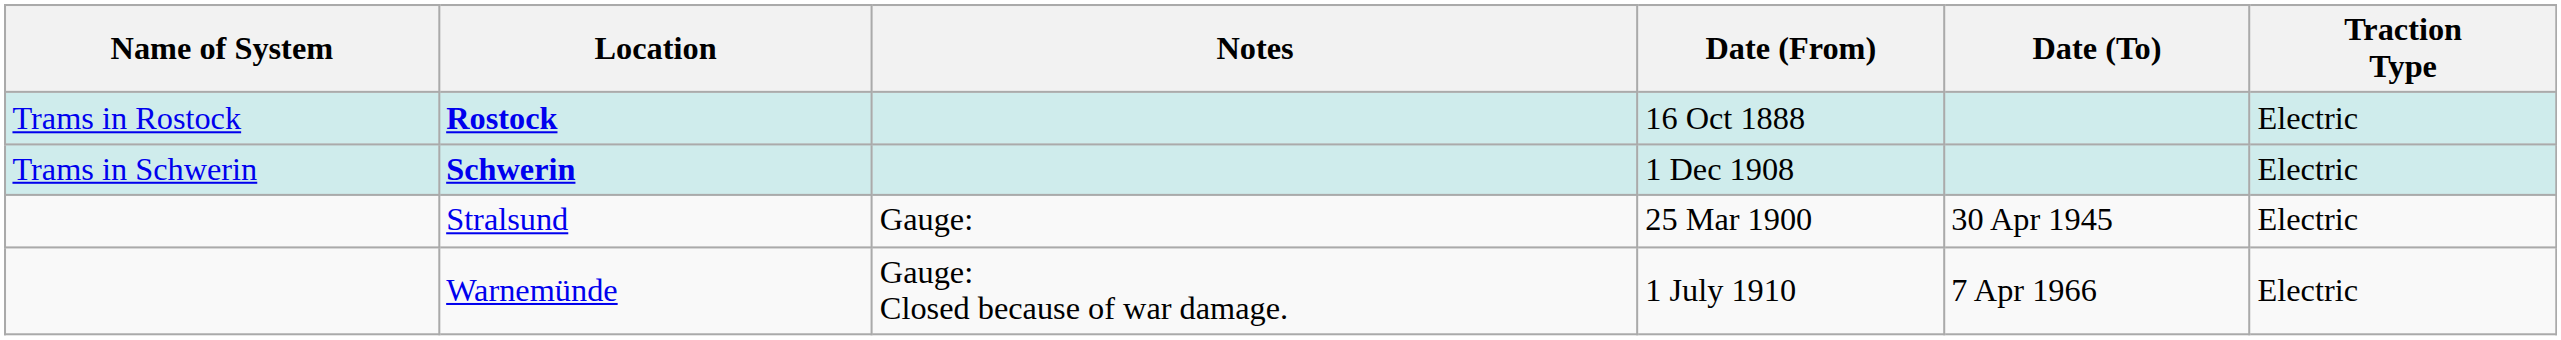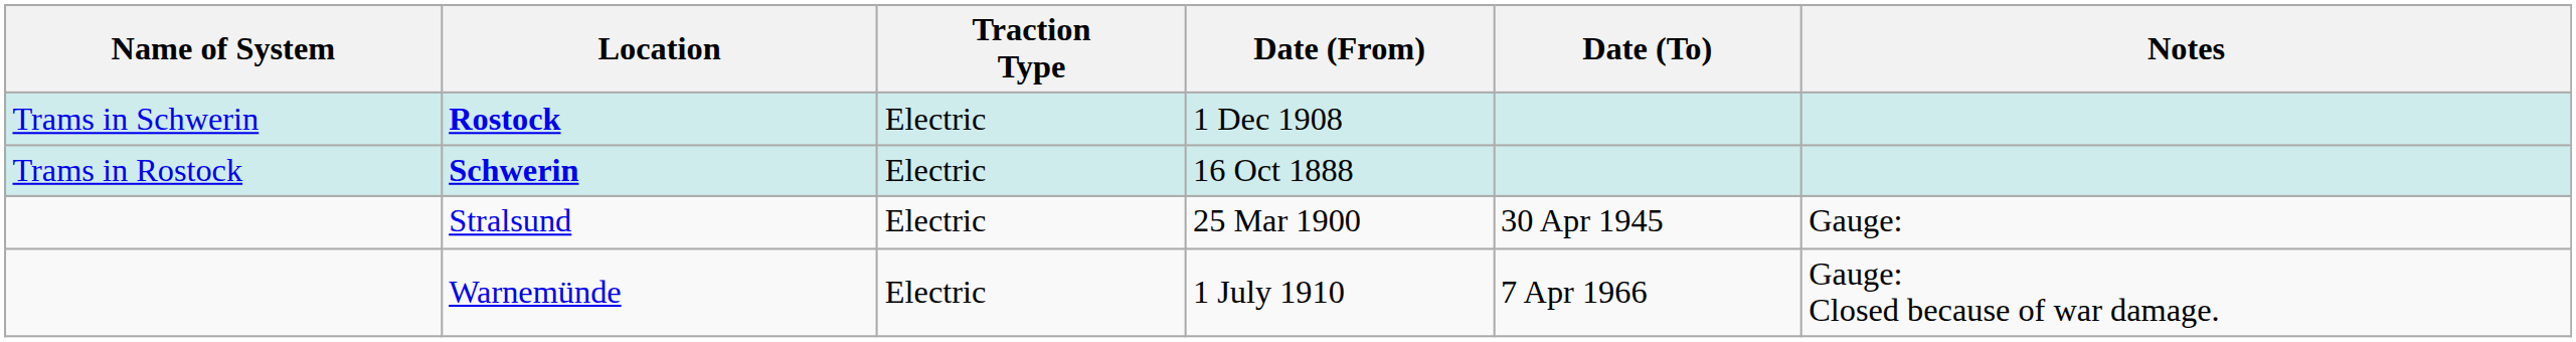 <table class="wikitable" width=100%>
 <tr>
 <th width=17%>Name of System</th>
 <th width=17%>Location</th>
-<th width=30%>Notes</th>
+<th width=12%>Traction<br>Type</th>
 <th width=12%>Date (From)</th>
 <th width=12%>Date (To)</th>
-<th width=12%>Traction<br>Type</th>
+<th width=30%>Notes</th>
+</tr>
+<tr style="background:#CFECEC">
+<td><a href='#'>Trams in Schwerin</a></td>
+<td><strong><a href='#'>Rostock</a></strong></td>
+<td>Electric</td>
+<td>1 Dec 1908</td>
+<td> </td>
+<td> </td>
 </tr>
 <tr style="background:#CFECEC">
 <td><a href='#'>Trams in Rostock</a></td>
-<td><strong><a href='#'>Rostock</a></strong></td>
-<td> </td>
+<td><strong><a href='#'>Schwerin</a></strong></td>
+<td>Electric</td>
 <td>16 Oct 1888</td>
 <td> </td>
-<td>Electric</td>
-</tr>
-<tr style="background:#CFECEC">
-<td><a href='#'>Trams in Schwerin</a></td>
-<td><strong><a href='#'>Schwerin</a></strong></td>
 <td> </td>
-<td>1 Dec 1908</td>
-<td> </td>
-<td>Electric</td>
 </tr>
 <tr>
 <td> </td>
 <td><a href='#'>Stralsund</a></td>
-<td>Gauge: </td>
+<td>Electric</td>
 <td>25 Mar 1900</td>
 <td>30 Apr 1945</td>
-<td>Electric</td>
+<td>Gauge: </td>
 </tr>
 <tr>
 <td> </td>
 <td><a href='#'>Warnemünde</a></td>
-<td>Gauge: <br>Closed because of war damage.</td>
+<td>Electric</td>
 <td>1 July 1910</td>
 <td>7 Apr 1966</td>
-<td>Electric</td>
+<td>Gauge: <br>Closed because of war damage.</td>
 </tr>
 </table>
